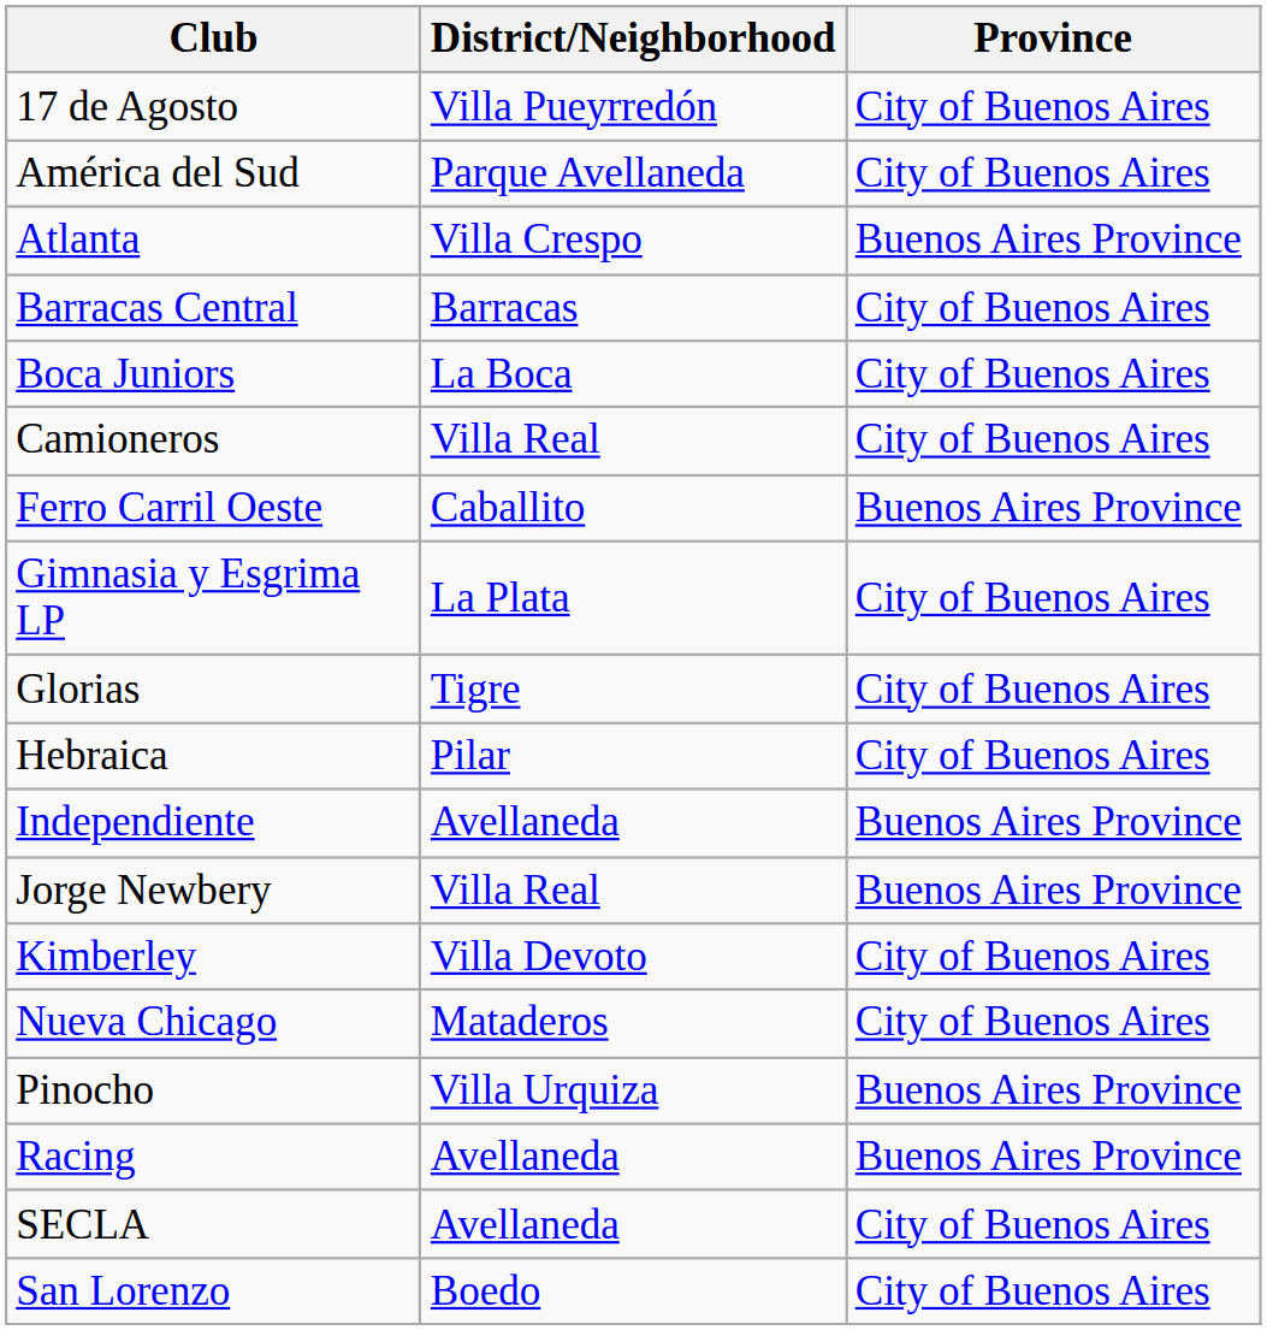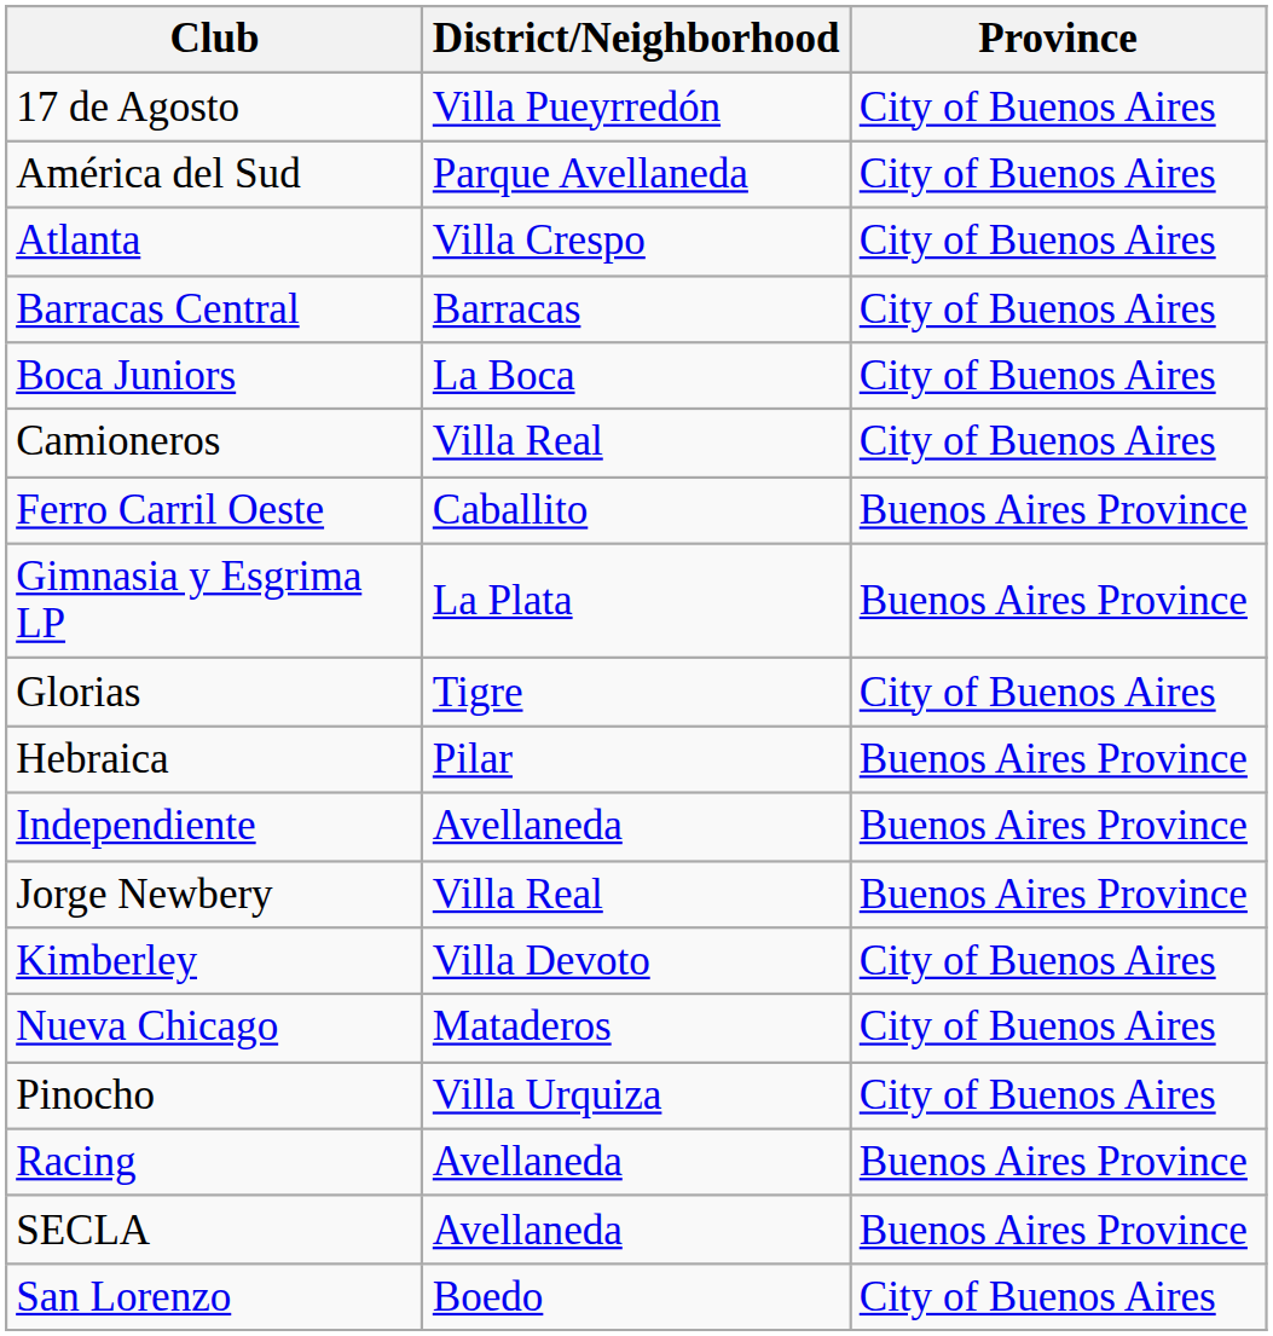 <table class="wikitable sortable">
 <tr>
 <th width=150px>Club</th>
 <th width=150px>District/Neighborhood</th>
 <th width=150px>Province</th>
 </tr>
 <tr>
 <td>17 de Agosto</td>
 <td><a href='#'>Villa Pueyrredón</a></td>
 <td><a href='#'>City of Buenos Aires</a></td>
 </tr>
 <tr>
 <td>América del Sud</td>
 <td><a href='#'>Parque Avellaneda</a></td>
 <td><a href='#'>City of Buenos Aires</a></td>
 </tr>
 <tr>
 <td><a href='#'>Atlanta</a></td>
 <td><a href='#'>Villa Crespo</a></td>
-<td><a href='#'>Buenos Aires Province</a></td>
+<td><a href='#'>City of Buenos Aires</a></td>
 </tr>
 <tr>
 <td><a href='#'>Barracas Central</a></td>
 <td><a href='#'>Barracas</a></td>
 <td><a href='#'>City of Buenos Aires</a></td>
 </tr>
 <tr>
 <td><a href='#'>Boca Juniors</a></td>
 <td><a href='#'>La Boca</a></td>
 <td><a href='#'>City of Buenos Aires</a></td>
 </tr>
 <tr>
 <td>Camioneros</td>
 <td><a href='#'>Villa Real</a></td>
 <td><a href='#'>City of Buenos Aires</a></td>
 </tr>
 <tr>
 <td><a href='#'>Ferro Carril Oeste</a></td>
 <td><a href='#'>Caballito</a></td>
 <td><a href='#'>Buenos Aires Province</a></td>
 </tr>
 <tr>
 <td><a href='#'>Gimnasia y Esgrima LP</a></td>
 <td><a href='#'>La Plata</a></td>
-<td><a href='#'>City of Buenos Aires</a></td>
+<td><a href='#'>Buenos Aires Province</a></td>
 </tr>
 <tr>
 <td>Glorias</td>
 <td><a href='#'>Tigre</a></td>
 <td><a href='#'>City of Buenos Aires</a></td>
 </tr>
 <tr>
 <td>Hebraica</td>
 <td><a href='#'>Pilar</a></td>
-<td><a href='#'>City of Buenos Aires</a></td>
+<td><a href='#'>Buenos Aires Province</a></td>
 </tr>
 <tr>
 <td><a href='#'>Independiente</a></td>
 <td><a href='#'>Avellaneda</a></td>
 <td><a href='#'>Buenos Aires Province</a></td>
 </tr>
 <tr>
 <td>Jorge Newbery</td>
 <td><a href='#'>Villa Real</a></td>
 <td><a href='#'>Buenos Aires Province</a></td>
 </tr>
 <tr>
 <td><a href='#'>Kimberley</a></td>
 <td><a href='#'>Villa Devoto</a></td>
 <td><a href='#'>City of Buenos Aires</a></td>
 </tr>
 <tr>
 <td><a href='#'>Nueva Chicago</a></td>
 <td><a href='#'>Mataderos</a></td>
 <td><a href='#'>City of Buenos Aires</a></td>
 </tr>
 <tr>
 <td>Pinocho</td>
 <td><a href='#'>Villa Urquiza</a></td>
-<td><a href='#'>Buenos Aires Province</a></td>
+<td><a href='#'>City of Buenos Aires</a></td>
 </tr>
 <tr>
 <td><a href='#'>Racing</a></td>
 <td><a href='#'>Avellaneda</a></td>
 <td><a href='#'>Buenos Aires Province</a></td>
 </tr>
 <tr>
 <td>SECLA</td>
 <td><a href='#'>Avellaneda</a></td>
-<td><a href='#'>City of Buenos Aires</a></td>
+<td><a href='#'>Buenos Aires Province</a></td>
 </tr>
 <tr>
 <td><a href='#'>San Lorenzo</a></td>
 <td><a href='#'>Boedo</a></td>
 <td><a href='#'>City of Buenos Aires</a></td>
 </tr>
 </table>
